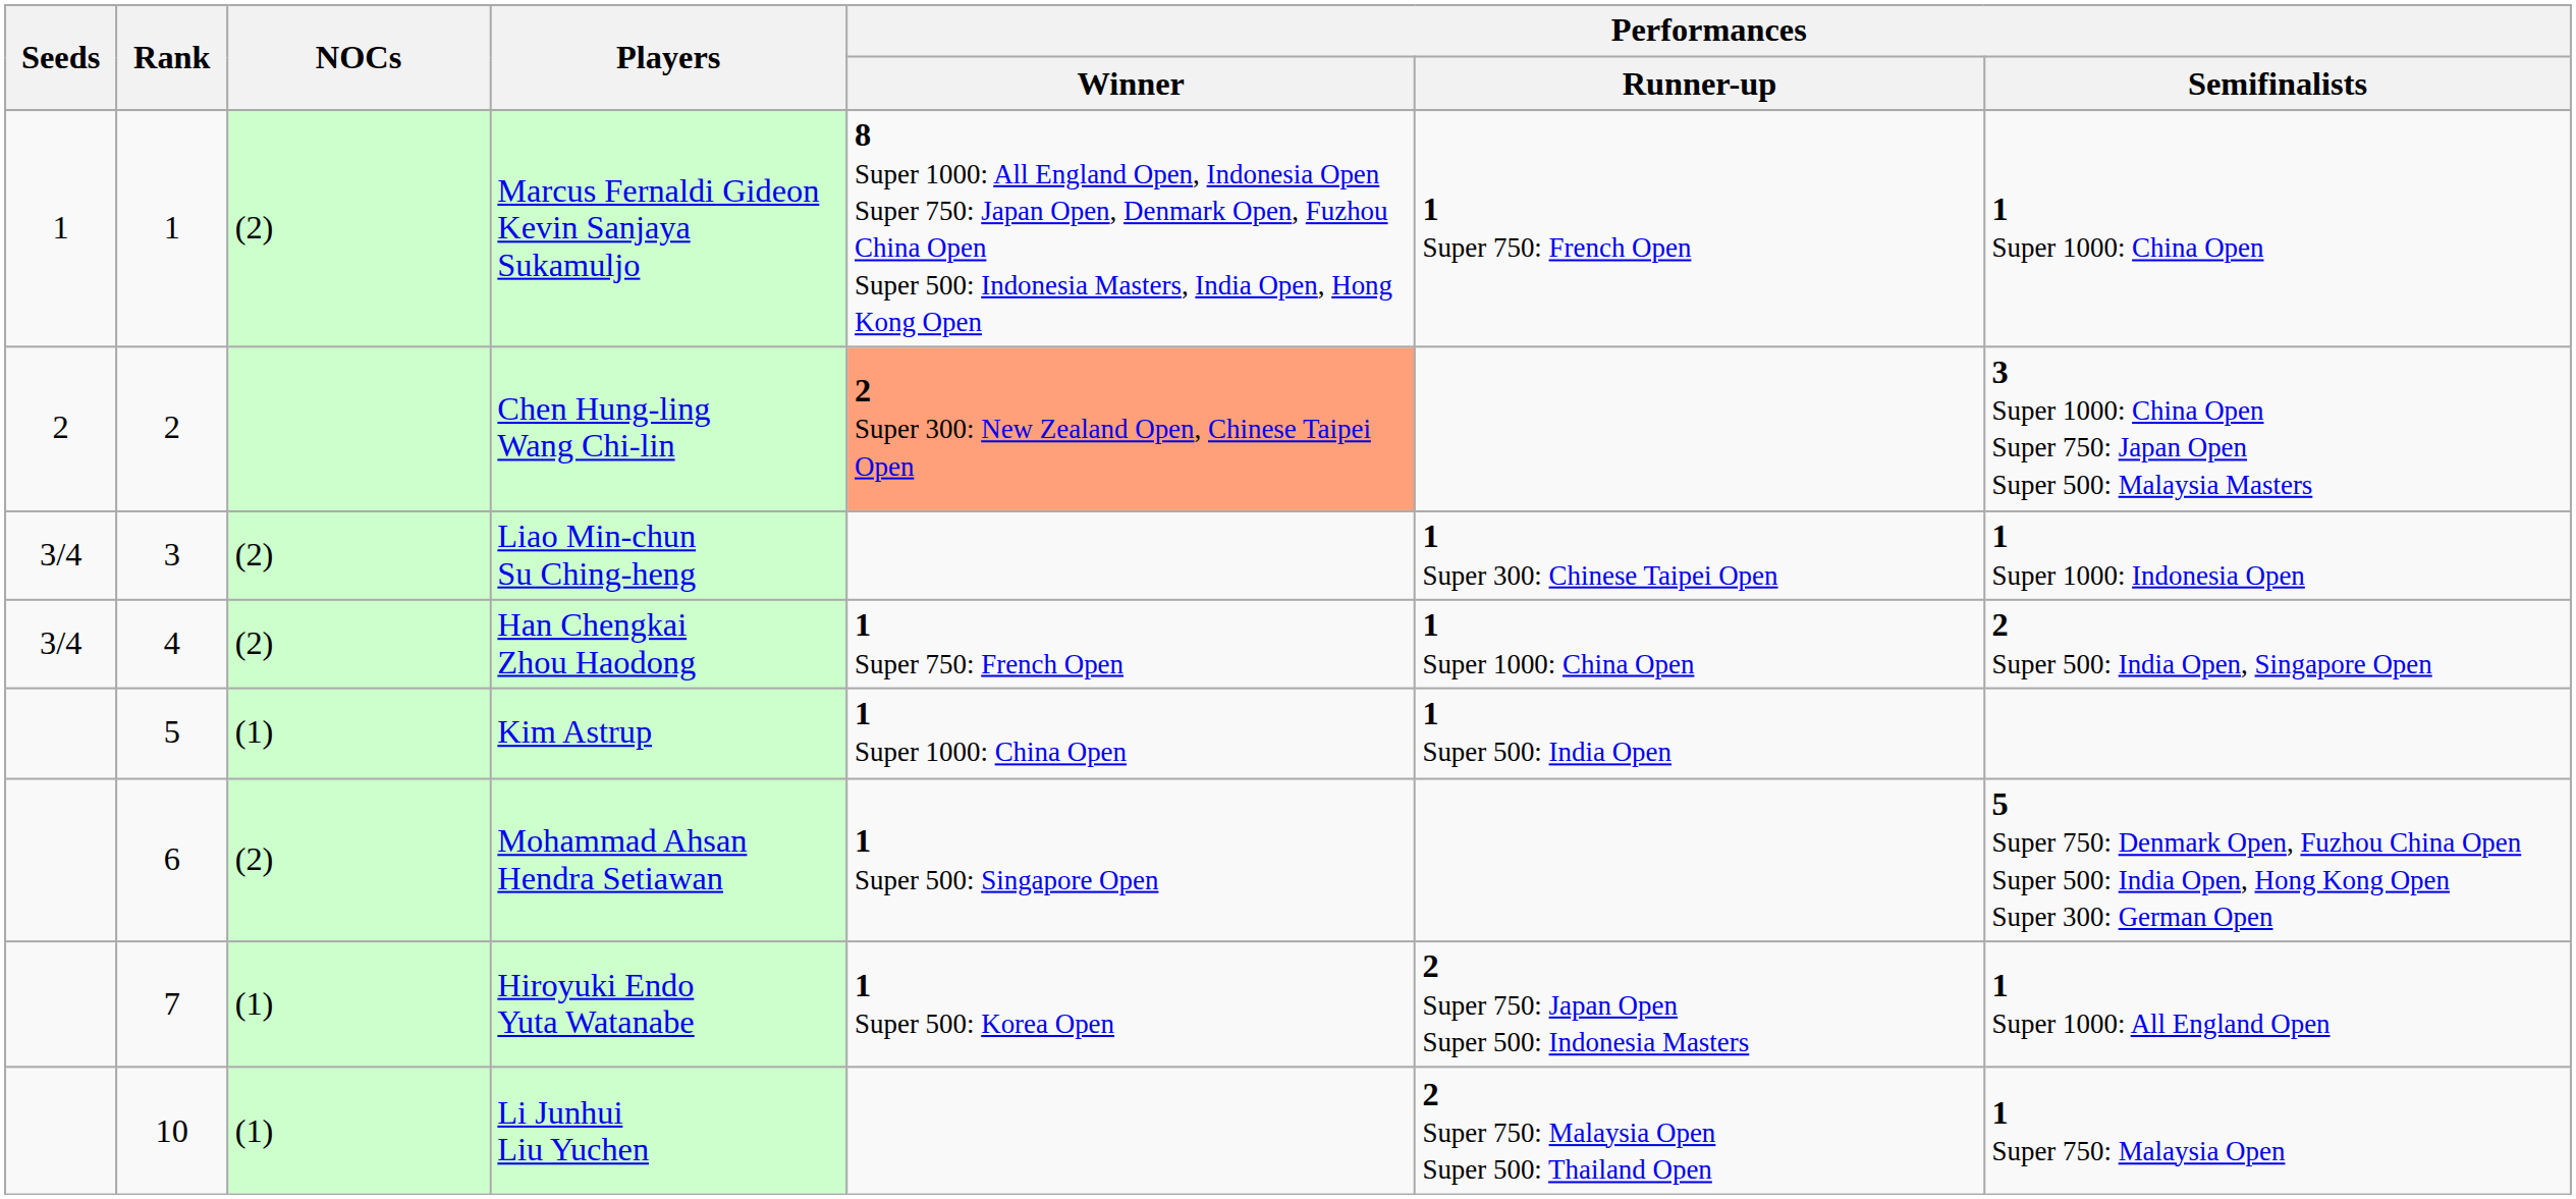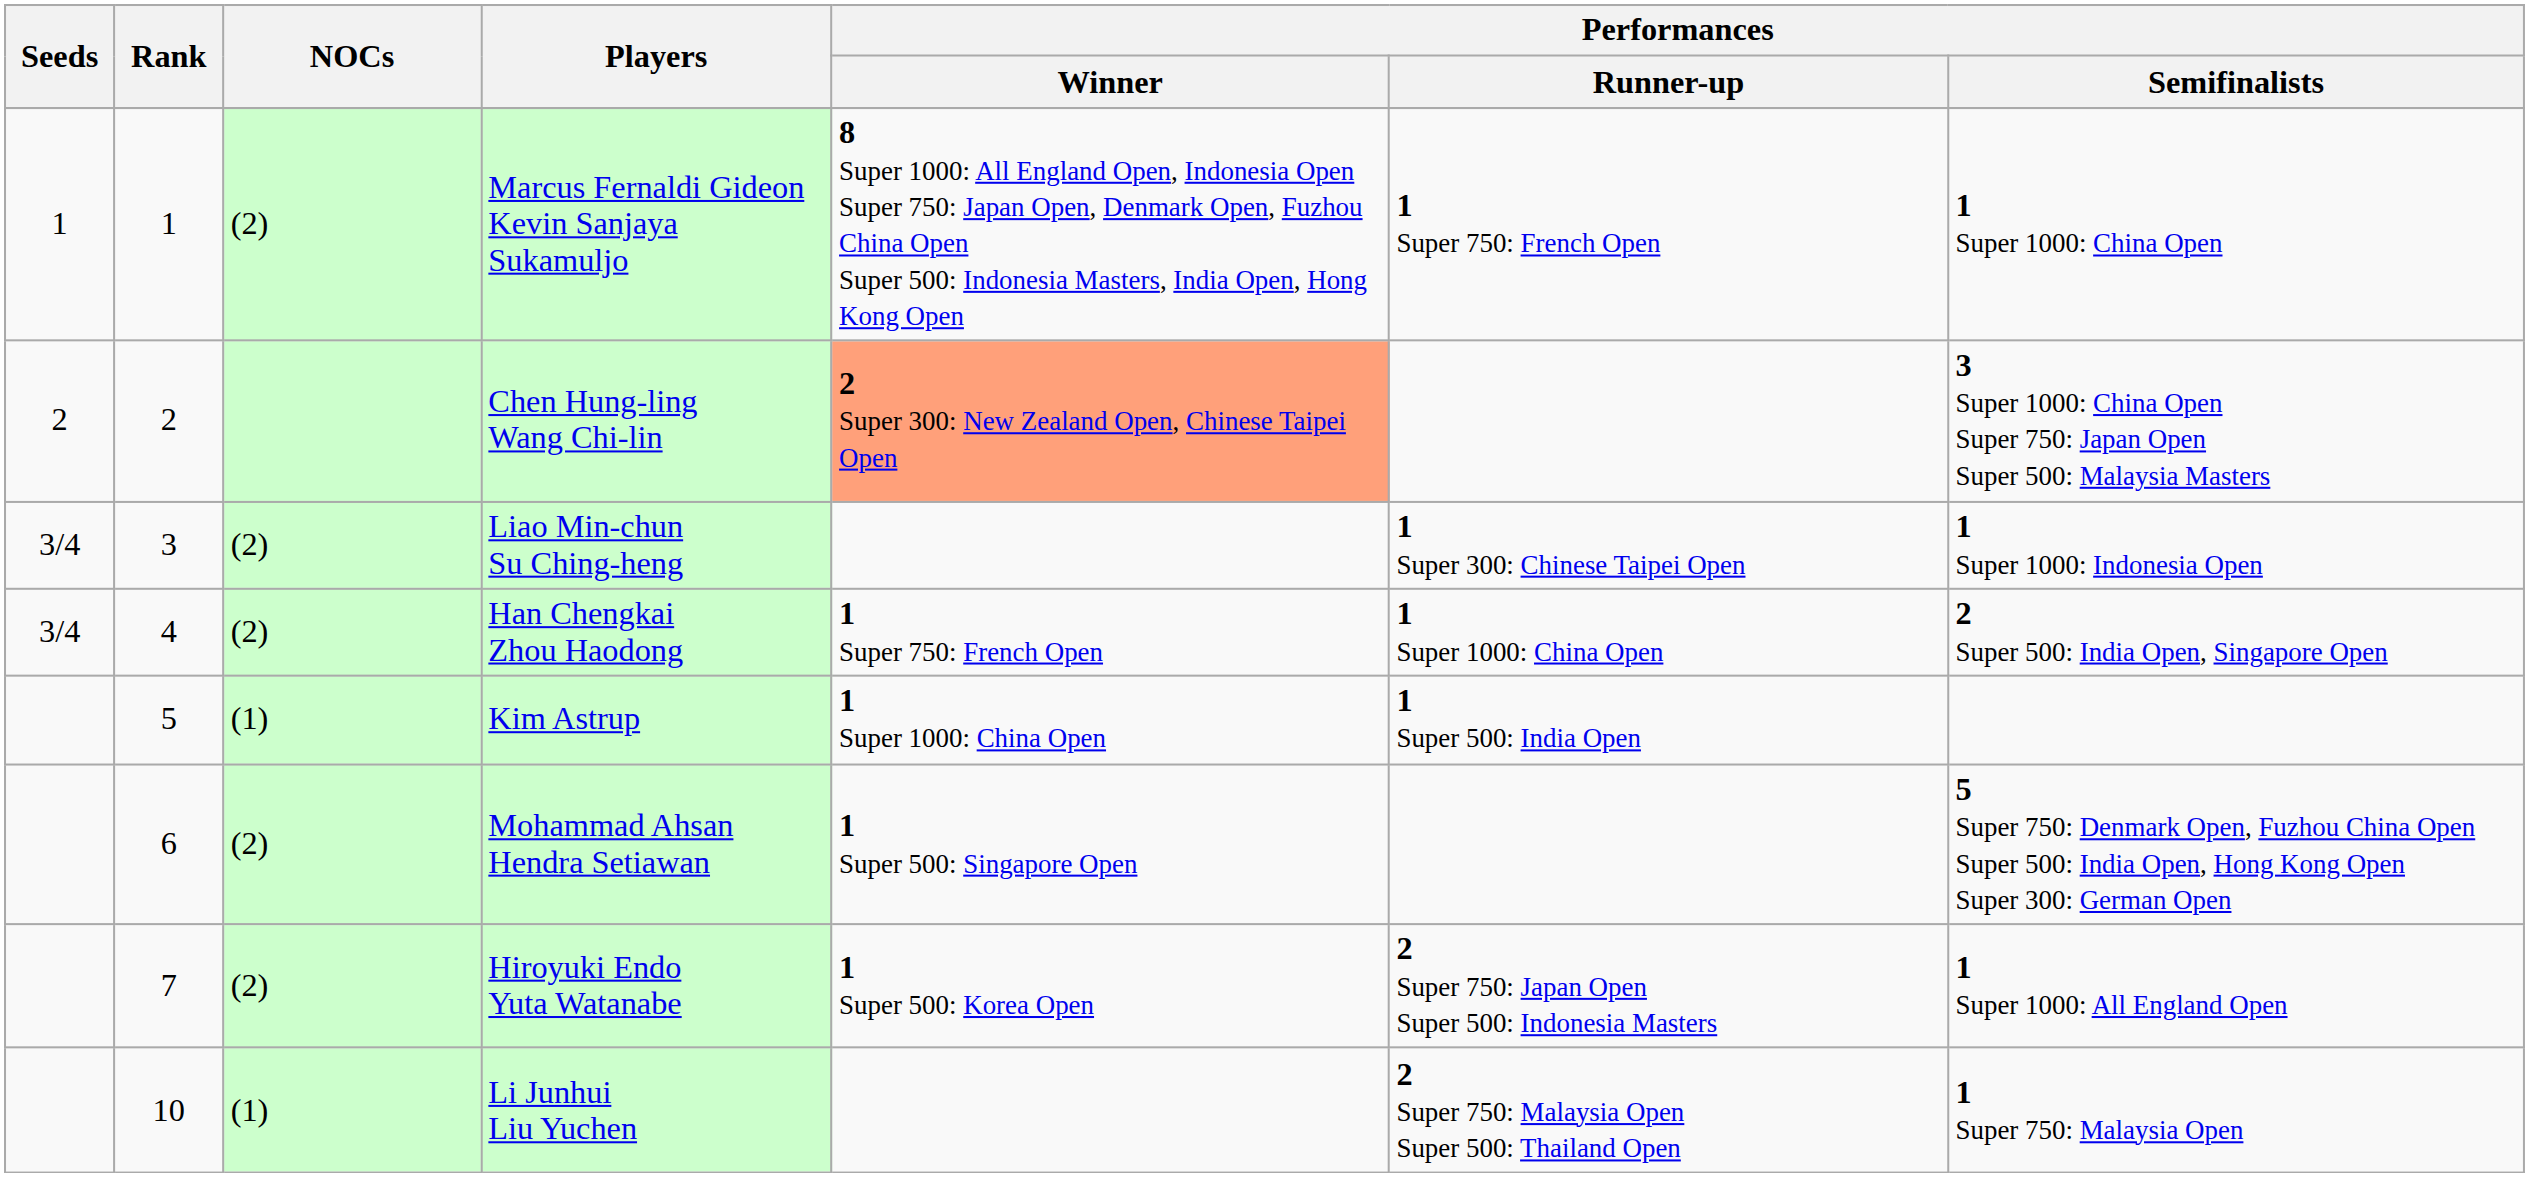 <table class="wikitable" style="text-align:center">
 <tr>
 <th rowspan="2" width="50">Seeds</th>
 <th rowspan="2" width="50">Rank</th>
 <th rowspan="2" width="150">NOCs</th>
 <th rowspan="2" width="200">Players</th>
 <th colspan="3">Performances</th>
 </tr>
 <tr>
 <th width="350">Winner</th>
 <th width="350">Runner-up</th>
 <th width="350">Semifinalists</th>
 </tr>
 <tr>
 </tr>
 <tr>
 <td>1</td>
 <td>1</td>
 <td align="left" bgcolor="#ccffcc"> (2)</td>
 <td align="left" bgcolor="#ccffcc"><a href='#'>Marcus Fernaldi Gideon</a><br><a href='#'>Kevin Sanjaya Sukamuljo</a></td>
 <td align="left"><strong>8</strong><br><small>Super 1000: <a href='#'>All England Open</a>, <a href='#'>Indonesia Open</a><br>Super 750: <a href='#'>Japan Open</a>, <a href='#'>Denmark Open</a>, <a href='#'>Fuzhou China Open</a><br>Super 500: <a href='#'>Indonesia Masters</a>, <a href='#'>India Open</a>, <a href='#'>Hong Kong Open</a></small></td>
 <td align="left"><strong>1</strong><br><small>Super 750: <a href='#'>French Open</a></small></td>
 <td align="left"><strong>1</strong><br><small>Super 1000: <a href='#'>China Open</a></small></td>
 </tr>
 <tr>
 <td>2</td>
 <td>2</td>
 <td align="left" bgcolor="#ccffcc"></td>
 <td align="left" bgcolor="#ccffcc"><a href='#'>Chen Hung-ling</a><br><a href='#'>Wang Chi-lin</a></td>
 <td align="left" style="background: lightsalmon;"><strong>2</strong><br><small>Super 300: <a href='#'>New Zealand Open</a>, <a href='#'>Chinese Taipei Open</a></small></td>
 <td></td>
 <td align="left"><strong>3</strong><br><small>Super 1000: <a href='#'>China Open</a><br>Super 750: <a href='#'>Japan Open</a><br>Super 500: <a href='#'>Malaysia Masters</a></small></td>
 </tr>
 <tr>
 <td>3/4</td>
 <td>3</td>
 <td align="left" bgcolor="#ccffcc"> (2)</td>
 <td align="left" bgcolor="#ccffcc"><a href='#'>Liao Min-chun</a><br><a href='#'>Su Ching-heng</a></td>
 <td></td>
 <td align="left"><strong>1</strong><br><small>Super 300: <a href='#'>Chinese Taipei Open</a></small></td>
 <td align="left"><strong>1</strong><br><small>Super 1000: <a href='#'>Indonesia Open</a></small></td>
 </tr>
 <tr>
 <td>3/4</td>
 <td>4</td>
 <td align="left" bgcolor="#ccffcc"> (2)</td>
 <td align="left" bgcolor="#ccffcc"><a href='#'>Han Chengkai</a><br><a href='#'>Zhou Haodong</a></td>
 <td align="left"><strong>1</strong><br><small>Super 750: <a href='#'>French Open</a></small></td>
 <td align="left"><strong>1</strong><br><small>Super 1000: <a href='#'>China Open</a></small></td>
 <td align="left"><strong>2</strong><br><small>Super 500: <a href='#'>India Open</a>, <a href='#'>Singapore Open</a></small></td>
 </tr>
 <tr>
 <td></td>
 <td>5</td>
 <td align="left" bgcolor="#ccffcc"> (1)</td>
 <td align="left" bgcolor="#ccffcc"><a href='#'>Kim Astrup</a><br></td>
 <td align="left"><strong>1</strong><br><small>Super 1000: <a href='#'>China Open</a></small></td>
 <td align="left"><strong>1</strong><br><small>Super 500: <a href='#'>India Open</a></small></td>
 <td></td>
 </tr>
 <tr>
 <td></td>
 <td>6</td>
 <td align="left" bgcolor="#ccffcc"> (2)</td>
 <td align="left" bgcolor="#ccffcc"><a href='#'>Mohammad Ahsan</a><br><a href='#'>Hendra Setiawan</a></td>
 <td align="left"><strong>1</strong><br><small>Super 500: <a href='#'>Singapore Open</a></small></td>
 <td></td>
 <td align="left"><strong>5</strong><br><small>Super 750: <a href='#'>Denmark Open</a>, <a href='#'>Fuzhou China Open</a><br>Super 500: <a href='#'>India Open</a>, <a href='#'>Hong Kong Open</a><br>Super 300: <a href='#'>German Open</a></small></td>
 </tr>
 <tr>
 <td></td>
 <td>7</td>
-<td align="left" bgcolor="#ccffcc"> (1)</td>
+<td align="left" bgcolor="#ccffcc"> (2)</td>
 <td align="left" bgcolor="#ccffcc"><a href='#'>Hiroyuki Endo</a><br><a href='#'>Yuta Watanabe</a></td>
 <td align="left"><strong>1</strong><br><small>Super 500: <a href='#'>Korea Open</a></small></td>
 <td align="left"><strong>2</strong><br><small>Super 750: <a href='#'>Japan Open</a><br>Super 500: <a href='#'>Indonesia Masters</a></small></td>
 <td align="left"><strong>1</strong><br><small>Super 1000: <a href='#'>All England Open</a></small></td>
 </tr>
 <tr>
 <td></td>
 <td>10</td>
 <td align="left" bgcolor="#ccffcc"> (1)</td>
 <td align="left" bgcolor="#ccffcc"><a href='#'>Li Junhui</a><br><a href='#'>Liu Yuchen</a></td>
 <td></td>
 <td align="left"><strong>2</strong><br><small>Super 750: <a href='#'>Malaysia Open</a><br>Super 500: <a href='#'>Thailand Open</a></small></td>
 <td align="left"><strong>1</strong><br><small>Super 750: <a href='#'>Malaysia Open</a></small></td>
 </tr>
 </table>
